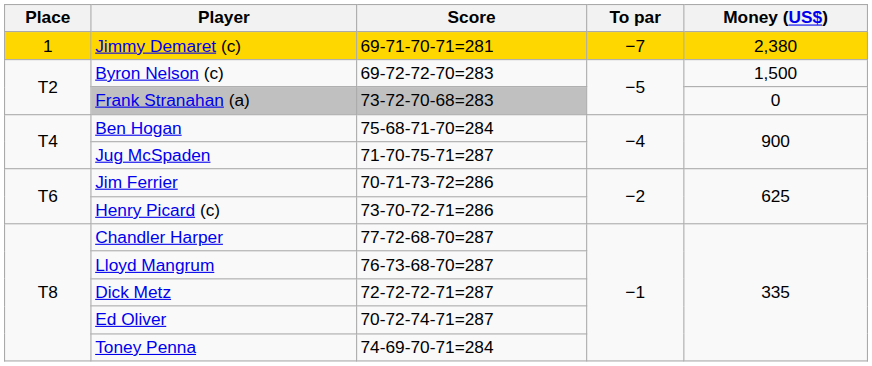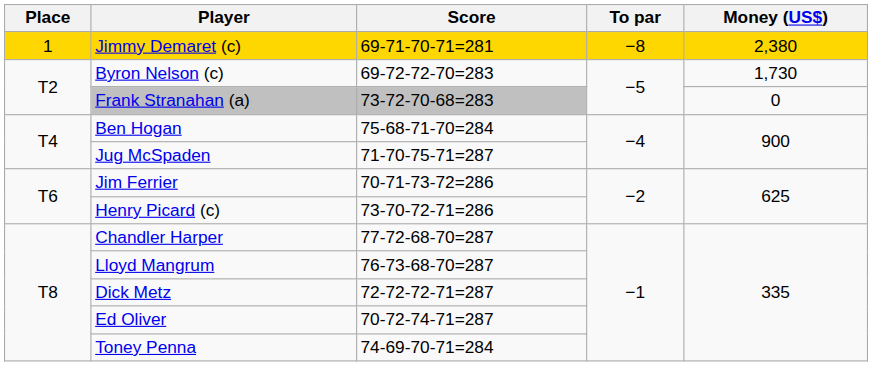 <table class="wikitable" style="width:50em; margin-bottom:0">
 <tr>
 <th>Place</th>
 <th>Player</th>
 <th>Score</th>
 <th>To par</th>
 <th>Money (<a href='#'>US$</a>)</th>
 </tr>
 <tr style="background:gold">
 <td align=center>1</td>
 <td> <a href='#'>Jimmy Demaret</a> (c)</td>
 <td>69-71-70-71=281</td>
-<td align=center>−7</td>
+<td align=center>−8</td>
 <td align=center>2,380</td>
 </tr>
 <tr>
 <td rowspan=2 align=center>T2</td>
 <td> <a href='#'>Byron Nelson</a> (c)</td>
 <td>69-72-72-70=283</td>
 <td rowspan=2 align=center>−5</td>
-<td align=center>1,500</td>
+<td align=center>1,730</td>
 </tr>
 <tr>
 <td style="background:silver"> <a href='#'>Frank Stranahan</a> (a)</td>
 <td style="background:silver">73-72-70-68=283</td>
 <td align=center>0</td>
 </tr>
 <tr>
 <td rowspan=2 align=center>T4</td>
 <td> <a href='#'>Ben Hogan</a></td>
 <td>75-68-71-70=284</td>
 <td rowspan=2 align=center>−4</td>
 <td rowspan=2 align=center>900</td>
 </tr>
 <tr>
 <td> <a href='#'>Jug McSpaden</a></td>
 <td>71-70-75-71=287</td>
 </tr>
 <tr>
 <td rowspan=2 align=center>T6</td>
 <td> <a href='#'>Jim Ferrier</a></td>
 <td>70-71-73-72=286</td>
 <td rowspan=2 align=center>−2</td>
 <td rowspan=2 align=center>625</td>
 </tr>
 <tr>
 <td> <a href='#'>Henry Picard</a> (c)</td>
 <td>73-70-72-71=286</td>
 </tr>
 <tr>
 <td rowspan=5 align=center>T8</td>
 <td> <a href='#'>Chandler Harper</a></td>
 <td>77-72-68-70=287</td>
 <td rowspan=5 align=center>−1</td>
 <td rowspan=5 align=center>335</td>
 </tr>
 <tr>
 <td> <a href='#'>Lloyd Mangrum</a></td>
 <td>76-73-68-70=287</td>
 </tr>
 <tr>
 <td> <a href='#'>Dick Metz</a></td>
 <td>72-72-72-71=287</td>
 </tr>
 <tr>
 <td> <a href='#'>Ed Oliver</a></td>
 <td>70-72-74-71=287</td>
 </tr>
 <tr>
 <td> <a href='#'>Toney Penna</a></td>
 <td>74-69-70-71=284</td>
 </tr>
 </table>
